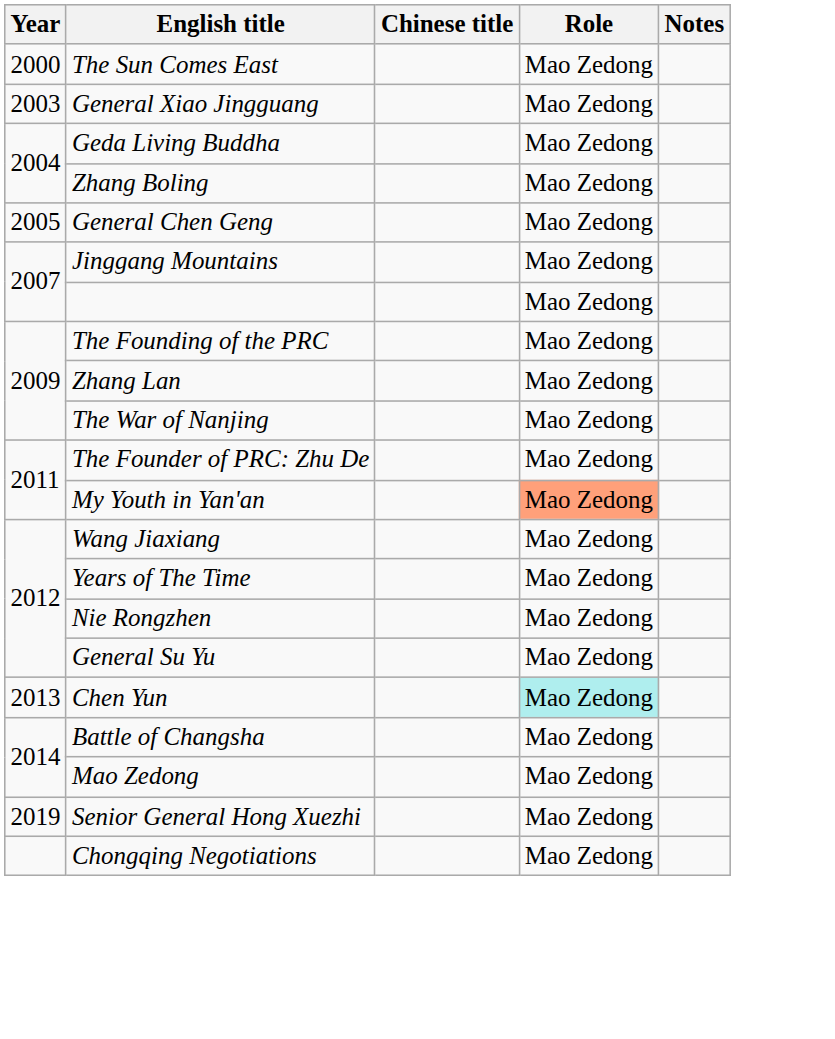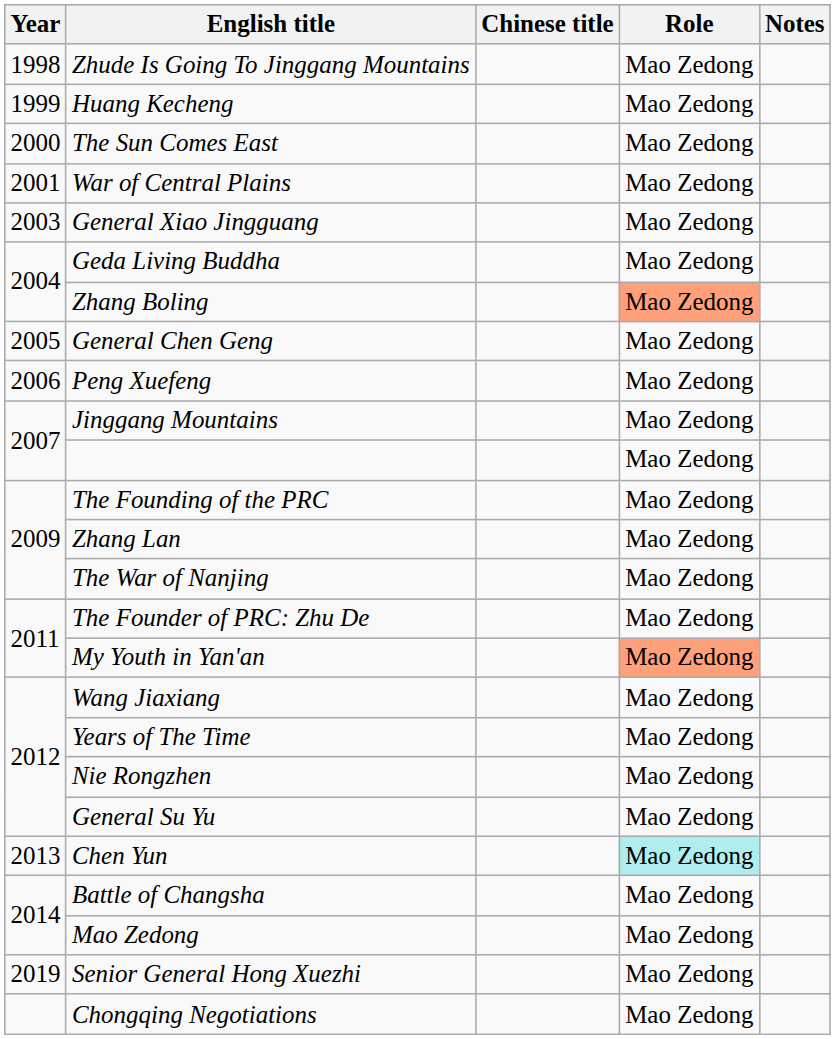 <table class="wikitable">
 <tr>
 <th>Year</th>
 <th>English title</th>
 <th>Chinese title</th>
 <th>Role</th>
 <th>Notes</th>
 </tr>
 <tr>
+<td>1998</td>
+<td><em>Zhude Is Going To Jinggang Mountains</em></td>
+<td></td>
+<td>Mao Zedong</td>
+<td></td>
+</tr>
+<tr>
+<td>1999</td>
+<td><em>Huang Kecheng</em></td>
+<td></td>
+<td>Mao Zedong</td>
+<td></td>
+</tr>
+<tr>
 <td>2000</td>
 <td><em>The Sun Comes East</em></td>
+<td></td>
+<td>Mao Zedong</td>
+<td></td>
+</tr>
+<tr>
+<td>2001</td>
+<td><em>War of Central Plains</em></td>
 <td></td>
 <td>Mao Zedong</td>
 <td></td>
 </tr>
 <tr>
 <td>2003</td>
 <td><em>General Xiao Jingguang</em></td>
 <td></td>
 <td>Mao Zedong</td>
 <td></td>
 </tr>
 <tr>
 <td rowspan="2">2004</td>
 <td><em>Geda Living Buddha</em></td>
 <td></td>
 <td>Mao Zedong</td>
 <td></td>
 </tr>
 <tr>
 <td><em>Zhang Boling</em></td>
 <td></td>
-<td>Mao Zedong</td>
+<td style="background: lightsalmon;">Mao Zedong</td>
 <td></td>
 </tr>
 <tr>
 <td>2005</td>
 <td><em>General Chen Geng</em></td>
+<td></td>
+<td>Mao Zedong</td>
+<td></td>
+</tr>
+<tr>
+<td>2006</td>
+<td><em>Peng Xuefeng</em></td>
 <td></td>
 <td>Mao Zedong</td>
 <td></td>
 </tr>
 <tr>
 <td rowspan="2">2007</td>
 <td><em>Jinggang Mountains</em></td>
 <td></td>
 <td>Mao Zedong</td>
 <td></td>
 </tr>
 <tr>
 <td></td>
 <td></td>
 <td>Mao Zedong</td>
 <td></td>
 </tr>
 <tr>
 <td rowspan="3">2009</td>
 <td><em>The Founding of the PRC</em></td>
 <td></td>
 <td>Mao Zedong</td>
 <td></td>
 </tr>
 <tr>
 <td><em>Zhang Lan</em></td>
 <td></td>
 <td>Mao Zedong</td>
 <td></td>
 </tr>
 <tr>
 <td><em>The War of Nanjing</em></td>
 <td></td>
 <td>Mao Zedong</td>
 <td></td>
 </tr>
 <tr>
 <td rowspan="2">2011</td>
 <td><em>The Founder of PRC: Zhu De</em></td>
 <td></td>
 <td>Mao Zedong</td>
 <td></td>
 </tr>
 <tr>
 <td><em>My Youth in Yan'an</em></td>
 <td></td>
 <td style="background: lightsalmon;">Mao Zedong</td>
 <td></td>
 </tr>
 <tr>
 <td rowspan="4">2012</td>
 <td><em>Wang Jiaxiang</em></td>
 <td></td>
 <td>Mao Zedong</td>
 <td></td>
 </tr>
 <tr>
 <td><em>Years of The Time</em></td>
 <td></td>
 <td>Mao Zedong</td>
 <td></td>
 </tr>
 <tr>
 <td><em>Nie Rongzhen</em></td>
 <td></td>
 <td>Mao Zedong</td>
 <td></td>
 </tr>
 <tr>
 <td><em>General Su Yu</em></td>
 <td></td>
 <td>Mao Zedong</td>
 <td></td>
 </tr>
 <tr>
 <td>2013</td>
 <td><em>Chen Yun</em></td>
 <td></td>
 <td style="background: paleturquoise;">Mao Zedong</td>
 <td></td>
 </tr>
 <tr>
 <td rowspan="2">2014</td>
 <td><em>Battle of Changsha</em></td>
 <td></td>
 <td>Mao Zedong</td>
 <td></td>
 </tr>
 <tr>
 <td><em>Mao Zedong</em></td>
 <td></td>
 <td>Mao Zedong</td>
 <td></td>
 </tr>
 <tr>
 <td>2019</td>
 <td><em>Senior General Hong Xuezhi</em></td>
 <td></td>
 <td>Mao Zedong</td>
 <td></td>
 </tr>
 <tr>
 <td></td>
 <td><em>Chongqing Negotiations</em></td>
 <td></td>
 <td>Mao Zedong</td>
 <td></td>
 </tr>
 </table>
